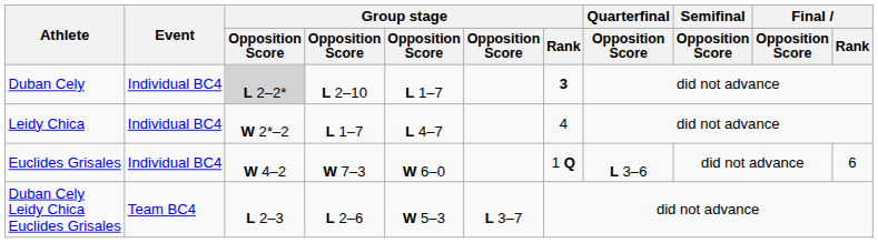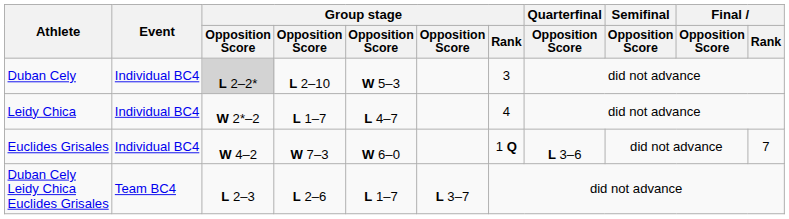 <table class="wikitable" style="font-size:90%; text-align:center">
 <tr>
 <th rowspan="2">Athlete</th>
 <th rowspan="2">Event</th>
 <th colspan="5">Group stage</th>
 <th>Quarterfinal</th>
 <th>Semifinal</th>
 <th colspan="2">Final / </th>
 </tr>
 <tr style="font-size:95%">
 <th>Opposition<br>Score</th>
 <th>Opposition<br>Score</th>
 <th>Opposition<br>Score</th>
 <th>Opposition<br>Score</th>
 <th>Rank</th>
 <th>Opposition<br>Score</th>
 <th>Opposition<br>Score</th>
 <th>Opposition<br>Score</th>
 <th>Rank</th>
 </tr>
 <tr>
 <td align=left><a href='#'>Duban Cely</a></td>
 <td align=left><a href='#'>Individual BC4</a></td>
 <td style="background: lightgrey;"><br> <strong>L</strong> 2–2*</td>
 <td><br> <strong>L</strong> 2–10</td>
-<td><br> <strong>L</strong> 1–7</td>
+<td><br> <strong>W</strong> 5–3</td>
 <td></td>
-<td><strong>3</strong></td>
+<td>3</td>
 <td colspan=4>did not advance</td>
 </tr>
 <tr>
 <td align=left><a href='#'>Leidy Chica</a></td>
 <td align=left><a href='#'>Individual BC4</a></td>
 <td><br> <strong>W</strong> 2*–2</td>
 <td><br> <strong>L</strong> 1–7</td>
 <td><br> <strong>L</strong> 4–7</td>
 <td></td>
 <td>4</td>
 <td colspan=4>did not advance</td>
 </tr>
 <tr>
 <td align=left><a href='#'>Euclides Grisales</a></td>
 <td align=left><a href='#'>Individual BC4</a></td>
 <td><br> <strong>W</strong> 4–2</td>
 <td><br> <strong>W</strong> 7–3</td>
 <td><br> <strong>W</strong> 6–0</td>
 <td></td>
 <td>1 <strong>Q</strong></td>
 <td><br> <strong>L</strong> 3–6</td>
 <td colspan=2>did not advance</td>
-<td>6</td>
+<td>7</td>
 </tr>
 <tr>
 <td align=left><a href='#'>Duban Cely</a><br><a href='#'>Leidy Chica</a><br><a href='#'>Euclides Grisales</a></td>
 <td align=left><a href='#'>Team BC4</a></td>
 <td><br> <strong>L</strong> 2–3</td>
 <td><br> <strong>L</strong> 2–6</td>
-<td><br> <strong>W</strong> 5–3</td>
+<td><br> <strong>L</strong> 1–7</td>
 <td><br> <strong>L</strong> 3–7</td>
 <td colspan=5>did not advance</td>
 </tr>
 </table>
